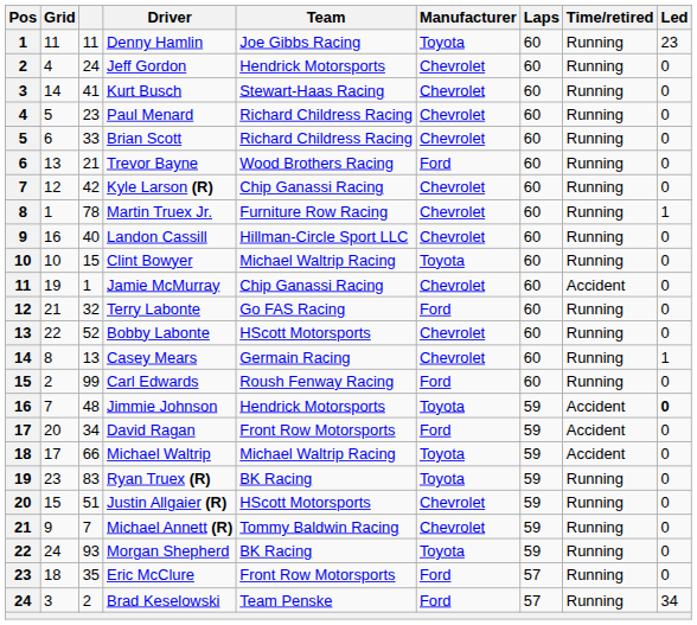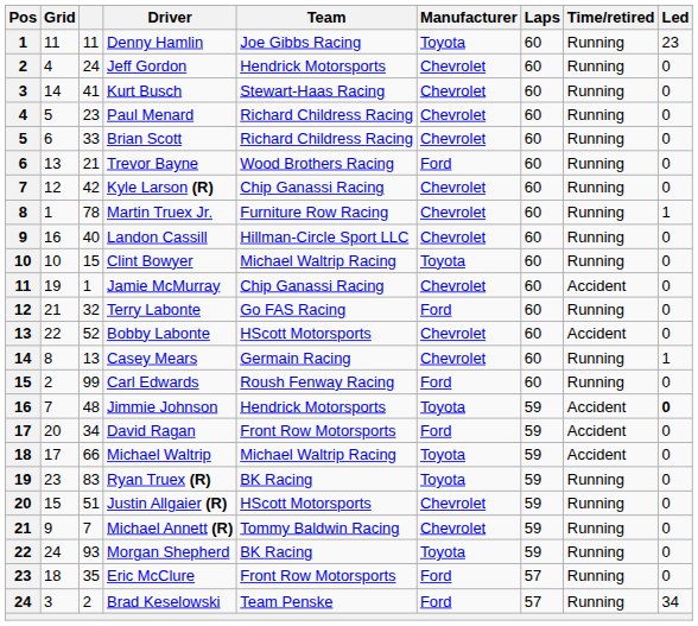 <table class="wikitable" style="font-size:95%">
 <tr>
 <th>Pos</th>
 <th>Grid</th>
 <th></th>
 <th>Driver</th>
 <th>Team</th>
 <th>Manufacturer</th>
 <th>Laps</th>
 <th>Time/retired</th>
 <th>Led</th>
 </tr>
 <tr>
 <th>1</th>
 <td>11</td>
 <td>11</td>
 <td><a href='#'>Denny Hamlin</a></td>
 <td><a href='#'>Joe Gibbs Racing</a></td>
 <td><a href='#'>Toyota</a></td>
 <td>60</td>
 <td>Running</td>
 <td>23</td>
 </tr>
 <tr>
 <th>2</th>
 <td>4</td>
 <td>24</td>
 <td><a href='#'>Jeff Gordon</a></td>
 <td><a href='#'>Hendrick Motorsports</a></td>
 <td><a href='#'>Chevrolet</a></td>
 <td>60</td>
 <td>Running</td>
 <td>0</td>
 </tr>
 <tr>
 <th>3</th>
 <td>14</td>
 <td>41</td>
 <td><a href='#'>Kurt Busch</a></td>
 <td><a href='#'>Stewart-Haas Racing</a></td>
 <td><a href='#'>Chevrolet</a></td>
 <td>60</td>
 <td>Running</td>
 <td>0</td>
 </tr>
 <tr>
 <th>4</th>
 <td>5</td>
 <td>23</td>
 <td><a href='#'>Paul Menard</a></td>
 <td><a href='#'>Richard Childress Racing</a></td>
 <td><a href='#'>Chevrolet</a></td>
 <td>60</td>
 <td>Running</td>
 <td>0</td>
 </tr>
 <tr>
 <th>5</th>
 <td>6</td>
 <td>33</td>
 <td><a href='#'>Brian Scott</a></td>
 <td><a href='#'>Richard Childress Racing</a></td>
 <td><a href='#'>Chevrolet</a></td>
 <td>60</td>
 <td>Running</td>
 <td>0</td>
 </tr>
 <tr>
 <th>6</th>
 <td>13</td>
 <td>21</td>
 <td><a href='#'>Trevor Bayne</a></td>
 <td><a href='#'>Wood Brothers Racing</a></td>
 <td><a href='#'>Ford</a></td>
 <td>60</td>
 <td>Running</td>
 <td>0</td>
 </tr>
 <tr>
 <th>7</th>
 <td>12</td>
 <td>42</td>
 <td><a href='#'>Kyle Larson</a> <strong>(R)</strong></td>
 <td><a href='#'>Chip Ganassi Racing</a></td>
 <td><a href='#'>Chevrolet</a></td>
 <td>60</td>
 <td>Running</td>
 <td>0</td>
 </tr>
 <tr>
 <th>8</th>
 <td>1</td>
 <td>78</td>
 <td><a href='#'>Martin Truex Jr.</a></td>
 <td><a href='#'>Furniture Row Racing</a></td>
 <td><a href='#'>Chevrolet</a></td>
 <td>60</td>
 <td>Running</td>
 <td>1</td>
 </tr>
 <tr>
 <th>9</th>
 <td>16</td>
 <td>40</td>
 <td><a href='#'>Landon Cassill</a></td>
 <td><a href='#'>Hillman-Circle Sport LLC</a></td>
 <td><a href='#'>Chevrolet</a></td>
 <td>60</td>
 <td>Running</td>
 <td>0</td>
 </tr>
 <tr>
 <th>10</th>
 <td>10</td>
 <td>15</td>
 <td><a href='#'>Clint Bowyer</a></td>
 <td><a href='#'>Michael Waltrip Racing</a></td>
 <td><a href='#'>Toyota</a></td>
 <td>60</td>
 <td>Running</td>
 <td>0</td>
 </tr>
 <tr>
 <th>11</th>
 <td>19</td>
 <td>1</td>
 <td><a href='#'>Jamie McMurray</a></td>
 <td><a href='#'>Chip Ganassi Racing</a></td>
 <td><a href='#'>Chevrolet</a></td>
 <td>60</td>
 <td>Accident</td>
 <td>0</td>
 </tr>
 <tr>
 <th>12</th>
 <td>21</td>
 <td>32</td>
 <td><a href='#'>Terry Labonte</a></td>
 <td><a href='#'>Go FAS Racing</a></td>
 <td><a href='#'>Ford</a></td>
 <td>60</td>
 <td>Running</td>
 <td>0</td>
 </tr>
 <tr>
 <th>13</th>
 <td>22</td>
 <td>52</td>
 <td><a href='#'>Bobby Labonte</a></td>
 <td><a href='#'>HScott Motorsports</a></td>
 <td><a href='#'>Chevrolet</a></td>
 <td>60</td>
-<td>Running</td>
+<td>Accident</td>
 <td>0</td>
 </tr>
 <tr>
 <th>14</th>
 <td>8</td>
 <td>13</td>
 <td><a href='#'>Casey Mears</a></td>
 <td><a href='#'>Germain Racing</a></td>
 <td><a href='#'>Chevrolet</a></td>
 <td>60</td>
 <td>Running</td>
 <td>1</td>
 </tr>
 <tr>
 <th>15</th>
 <td>2</td>
 <td>99</td>
 <td><a href='#'>Carl Edwards</a></td>
 <td><a href='#'>Roush Fenway Racing</a></td>
 <td><a href='#'>Ford</a></td>
 <td>60</td>
 <td>Running</td>
 <td>0</td>
 </tr>
 <tr>
 <th>16</th>
 <td>7</td>
 <td>48</td>
 <td><a href='#'>Jimmie Johnson</a></td>
 <td><a href='#'>Hendrick Motorsports</a></td>
 <td><a href='#'>Toyota</a></td>
 <td>59</td>
 <td>Accident</td>
 <td><strong>0</strong></td>
 </tr>
 <tr>
 <th>17</th>
 <td>20</td>
 <td>34</td>
 <td><a href='#'>David Ragan</a></td>
 <td><a href='#'>Front Row Motorsports</a></td>
 <td><a href='#'>Ford</a></td>
 <td>59</td>
 <td>Accident</td>
 <td>0</td>
 </tr>
 <tr>
 <th>18</th>
 <td>17</td>
 <td>66</td>
 <td><a href='#'>Michael Waltrip</a></td>
 <td><a href='#'>Michael Waltrip Racing</a></td>
 <td><a href='#'>Toyota</a></td>
 <td>59</td>
 <td>Accident</td>
 <td>0</td>
 </tr>
 <tr>
 <th>19</th>
 <td>23</td>
 <td>83</td>
 <td><a href='#'>Ryan Truex</a> <strong>(R)</strong></td>
 <td><a href='#'>BK Racing</a></td>
 <td><a href='#'>Toyota</a></td>
 <td>59</td>
 <td>Running</td>
 <td>0</td>
 </tr>
 <tr>
 <th>20</th>
 <td>15</td>
 <td>51</td>
 <td><a href='#'>Justin Allgaier</a> <strong>(R)</strong></td>
 <td><a href='#'>HScott Motorsports</a></td>
 <td><a href='#'>Chevrolet</a></td>
 <td>59</td>
 <td>Running</td>
 <td>0</td>
 </tr>
 <tr>
 <th>21</th>
 <td>9</td>
 <td>7</td>
 <td><a href='#'>Michael Annett</a> <strong>(R)</strong></td>
 <td><a href='#'>Tommy Baldwin Racing</a></td>
 <td><a href='#'>Chevrolet</a></td>
 <td>59</td>
 <td>Running</td>
 <td>0</td>
 </tr>
 <tr>
 <th>22</th>
 <td>24</td>
 <td>93</td>
 <td><a href='#'>Morgan Shepherd</a></td>
 <td><a href='#'>BK Racing</a></td>
 <td><a href='#'>Toyota</a></td>
 <td>59</td>
 <td>Running</td>
 <td>0</td>
 </tr>
 <tr>
 <th>23</th>
 <td>18</td>
 <td>35</td>
 <td><a href='#'>Eric McClure</a></td>
 <td><a href='#'>Front Row Motorsports</a></td>
 <td><a href='#'>Ford</a></td>
 <td>57</td>
 <td>Running</td>
 <td>0</td>
 </tr>
 <tr>
 <th>24</th>
 <td>3</td>
 <td>2</td>
 <td><a href='#'>Brad Keselowski</a></td>
 <td><a href='#'>Team Penske</a></td>
 <td><a href='#'>Ford</a></td>
 <td>57</td>
 <td>Running</td>
 <td>34</td>
 </tr>
 <tr>
 <th colspan="9"></th>
 </tr>
 </table>
